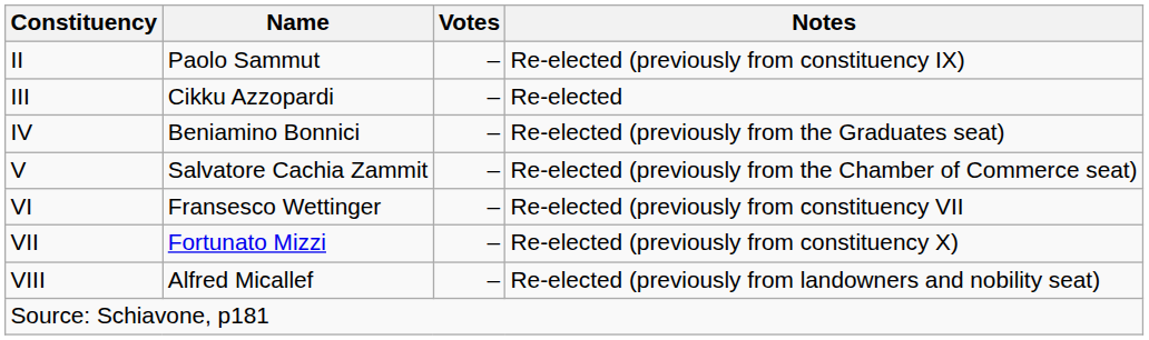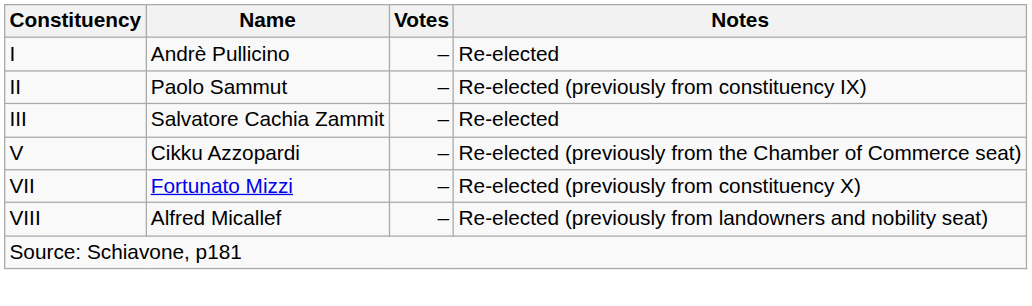 <table class=wikitable style=text-align:left>
 <tr>
 <th>Constituency</th>
 <th>Name</th>
 <th>Votes</th>
 <th>Notes</th>
+</tr>
+<tr>
+<td>I</td>
+<td>Andrè Pullicino</td>
+<td align=right>–</td>
+<td>Re-elected</td>
 </tr>
 <tr>
 <td>II</td>
 <td>Paolo Sammut</td>
 <td align=right>–</td>
 <td>Re-elected (previously from constituency IX)</td>
 </tr>
 <tr>
 <td>III</td>
-<td>Cikku Azzopardi</td>
+<td>Salvatore Cachia Zammit</td>
 <td align=right>–</td>
 <td>Re-elected</td>
 </tr>
 <tr>
-<td>IV</td>
-<td>Beniamino Bonnici</td>
-<td align=right>–</td>
-<td>Re-elected (previously from the Graduates seat)</td>
-</tr>
-<tr>
 <td>V</td>
-<td>Salvatore Cachia Zammit</td>
+<td>Cikku Azzopardi</td>
 <td align=right>–</td>
 <td>Re-elected (previously from the Chamber of Commerce seat)</td>
-</tr>
-<tr>
-<td>VI</td>
-<td>Fransesco Wettinger</td>
-<td align=right>–</td>
-<td>Re-elected (previously from constituency VII</td>
 </tr>
 <tr>
 <td>VII</td>
 <td><a href='#'>Fortunato Mizzi</a></td>
 <td align=right>–</td>
 <td>Re-elected (previously from constituency X)</td>
 </tr>
 <tr>
 <td>VIII</td>
 <td>Alfred Micallef</td>
 <td align=right>–</td>
 <td>Re-elected (previously from landowners and nobility seat)</td>
 </tr>
 <tr>
 <td colspan=4>Source: Schiavone, p181</td>
 </tr>
 </table>
